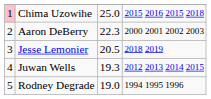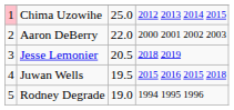 <table class="wikitable">
 <tr>
 </tr>
 <tr>
 <td style="background: pink;">1</td>
 <td>Chima Uzowihe</td>
 <td>25.0</td>
-<td style="font-size:80%;"><a href='#'>2015</a> <a href='#'>2016</a> <a href='#'>2015</a> <a href='#'>2018</a></td>
+<td style="font-size:80%;"><a href='#'>2012</a> <a href='#'>2013</a> <a href='#'>2014</a> <a href='#'>2015</a></td>
 </tr>
 <tr>
 <td>2</td>
 <td>Aaron DeBerry</td>
-<td>22.3</td>
+<td>22.0</td>
 <td style="font-size:80%;">2000 2001 2002 2003</td>
 </tr>
 <tr>
 <td>3</td>
 <td><a href='#'>Jesse Lemonier</a></td>
 <td>20.5</td>
 <td style="font-size:80%;"><a href='#'>2018</a> <a href='#'>2019</a></td>
 </tr>
 <tr>
 <td>4</td>
 <td>Juwan Wells</td>
-<td>19.3</td>
-<td style="font-size:80%;"><a href='#'>2012</a> <a href='#'>2013</a> <a href='#'>2014</a> <a href='#'>2015</a></td>
+<td>19.5</td>
+<td style="font-size:80%;"><a href='#'>2015</a> <a href='#'>2016</a> <a href='#'>2015</a> <a href='#'>2018</a></td>
 </tr>
 <tr>
 <td>5</td>
 <td>Rodney Degrade</td>
 <td>19.0</td>
 <td style="font-size:80%;">1994 1995 1996</td>
 </tr>
 </table>
